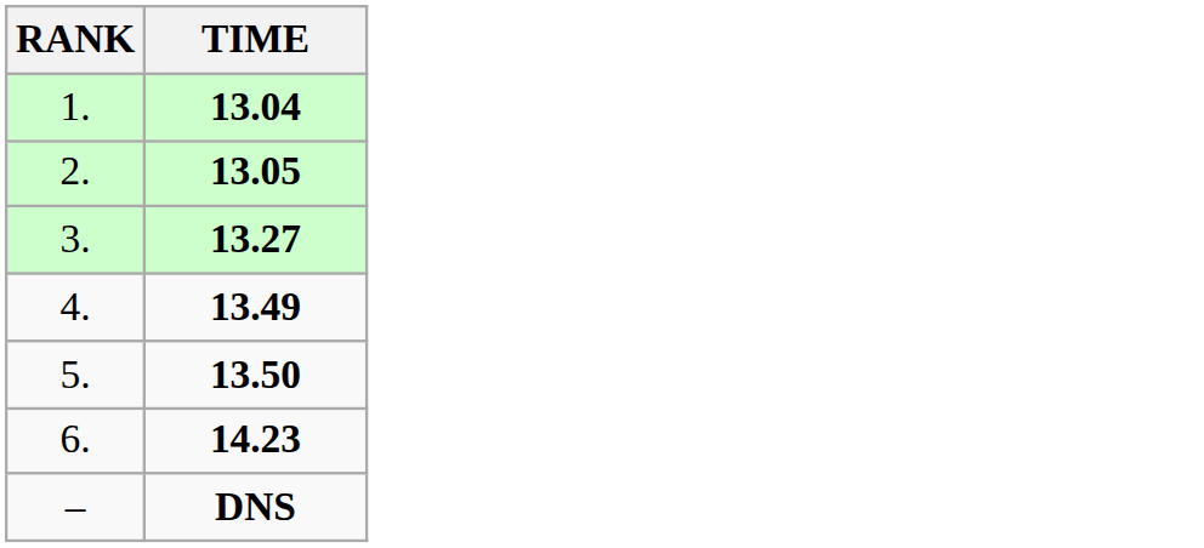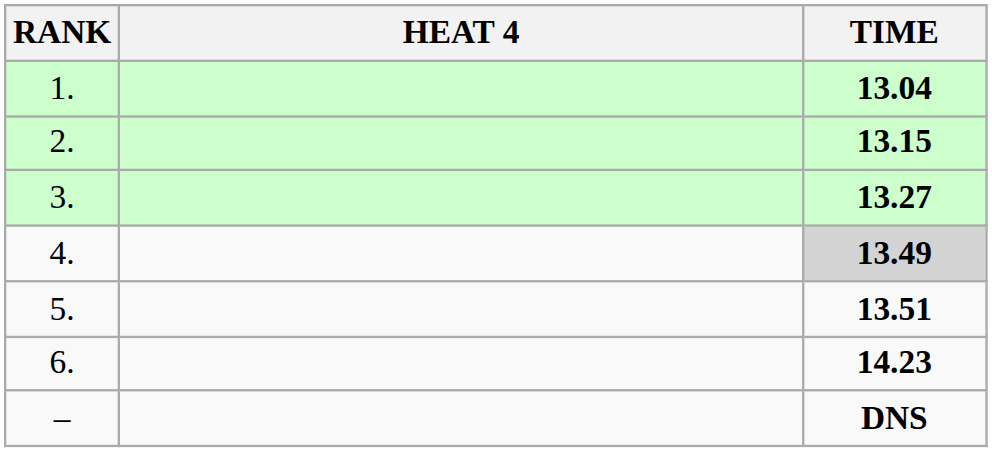 <table class="wikitable" style="border-collapse: collapse; font-size: 90%;">
 <tr>
 <th>RANK</th>
+<th style="width: 20em">HEAT 4</th>
 <th style="width: 5em">TIME</th>
 </tr>
 <tr style="background:#ccffcc;">
 <td align="center">1.</td>
+<td></td>
 <td align="center"><strong>13.04</strong></td>
 </tr>
 <tr style="background:#ccffcc;">
 <td align="center">2.</td>
-<td align="center"><strong>13.05</strong></td>
+<td></td>
+<td align="center"><strong>13.15</strong></td>
 </tr>
 <tr style="background:#ccffcc;">
 <td align="center">3.</td>
+<td></td>
 <td align="center"><strong>13.27</strong></td>
 </tr>
 <tr>
 <td align="center">4.</td>
-<td align="center"><strong>13.49</strong></td>
+<td></td>
+<td align="center" style="background: lightgrey;"><strong>13.49</strong></td>
 </tr>
 <tr>
 <td align="center">5.</td>
-<td align="center"><strong>13.50</strong></td>
+<td></td>
+<td align="center"><strong>13.51</strong></td>
 </tr>
 <tr>
 <td align="center">6.</td>
+<td></td>
 <td align="center"><strong>14.23</strong></td>
 </tr>
 <tr>
 <td align="center">–</td>
+<td></td>
 <td align="center"><strong>DNS</strong></td>
 </tr>
 </table>
